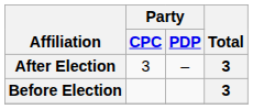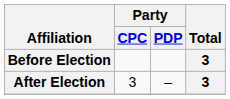 <table class=wikitable style="text-align:center">
 <tr style="vertical-align:bottom;">
 <th rowspan=2>Affiliation</th>
 <th colspan=2>Party</th>
 <th rowspan=2>Total</th>
 </tr>
 <tr>
 <th><a href='#'>CPC</a></th>
 <th><a href='#'>PDP</a></th>
 </tr>
 <tr>
+<th>Before Election</th>
+<td></td>
+<td></td>
+<th>3</th>
+</tr>
+<tr>
 <th>After Election</th>
 <td>3</td>
 <td>–</td>
 <th>3</th>
 </tr>
 <tr>
-<th>Before Election</th>
-<td></td>
-<td></td>
-<th>3</th>
-</tr>
-<tr>
 </tr>
 </table>
